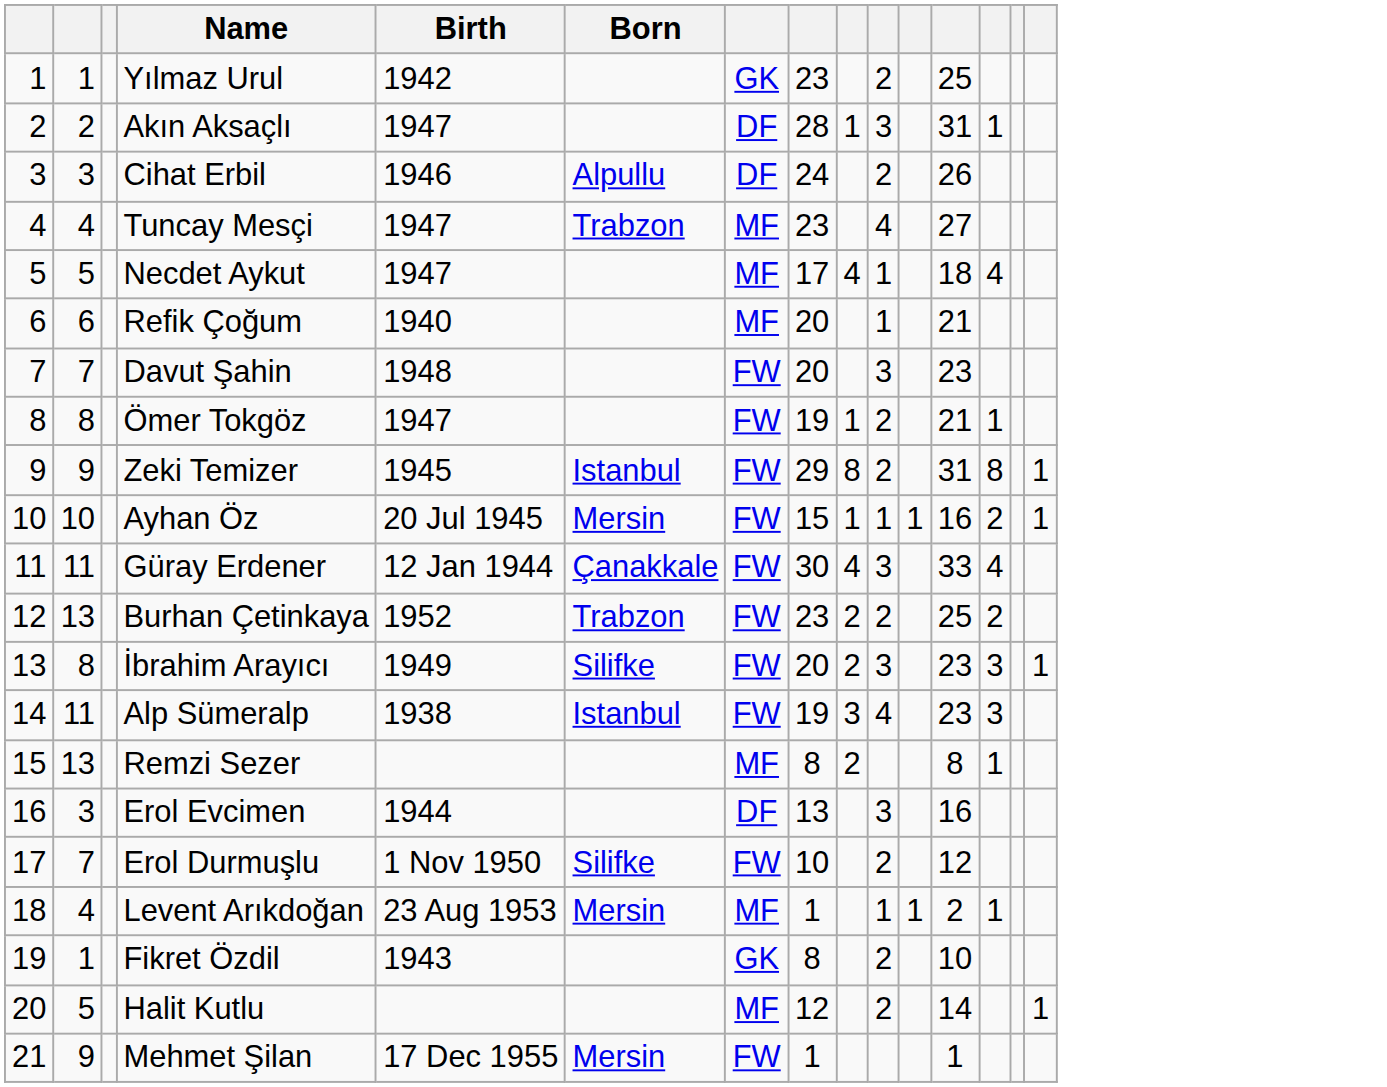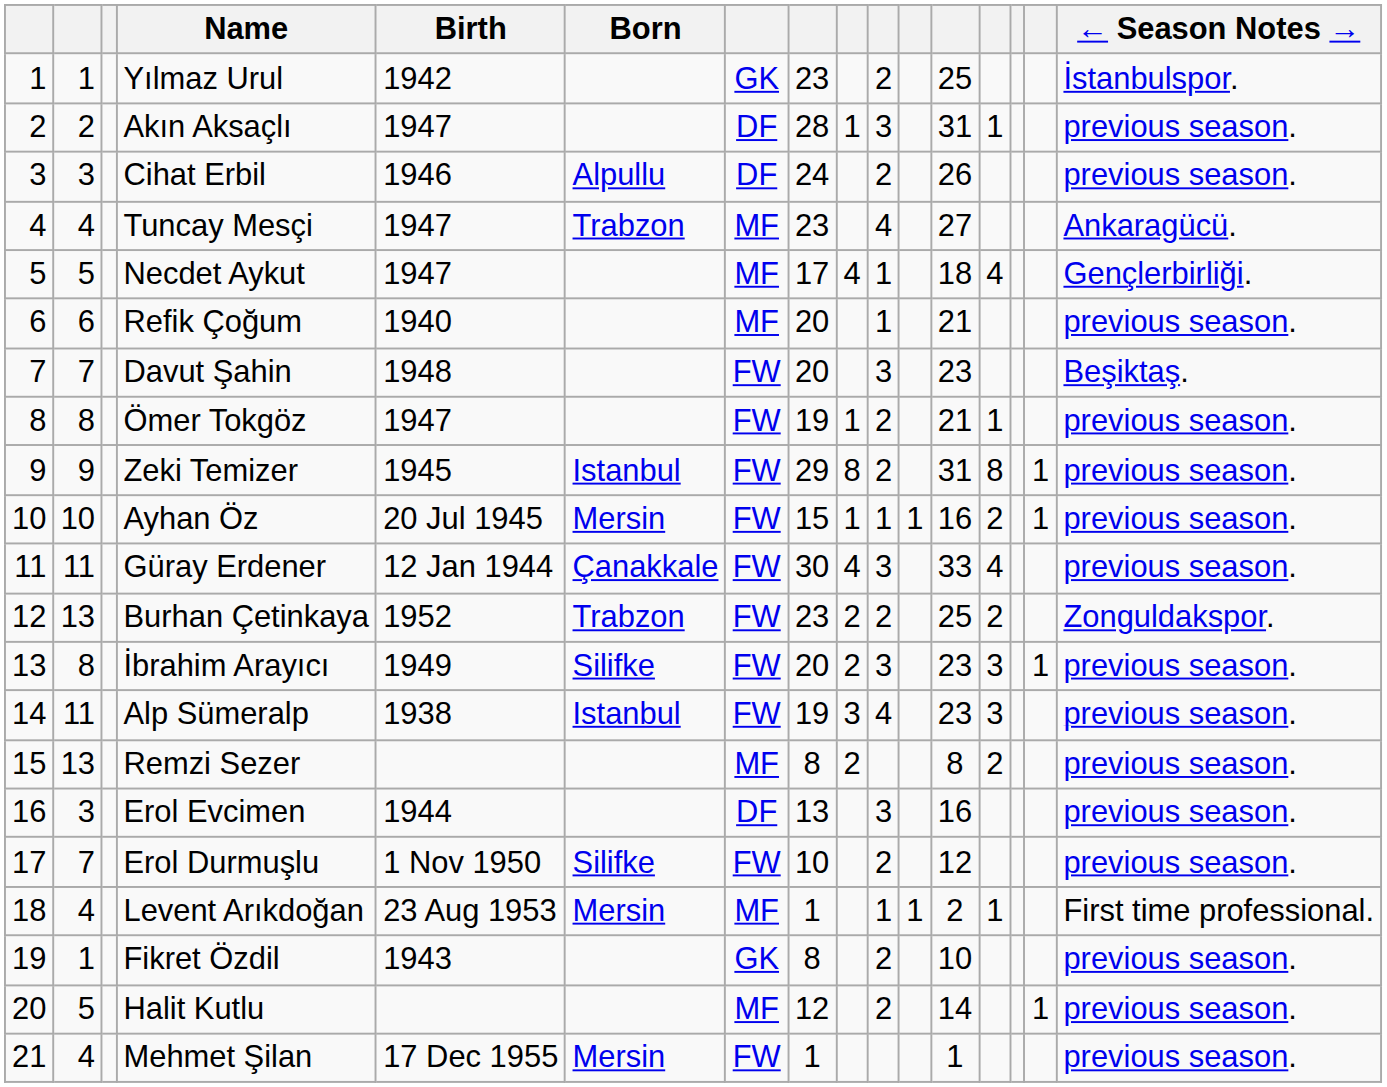 <table class="wikitable sortable">
 <tr>
 <th></th>
 <th></th>
 <th></th>
 <th>Name</th>
 <th>Birth</th>
 <th>Born</th>
 <th></th>
 <th></th>
 <th></th>
 <th></th>
 <th></th>
 <th></th>
 <th></th>
 <th></th>
 <th></th>
+<th><a href='#'>←</a> Season Notes <a href='#'>→</a></th>
 </tr>
 <tr>
 <td align="right">1</td>
 <td align="right">1</td>
 <td></td>
 <td>Yılmaz Urul</td>
 <td>1942</td>
 <td></td>
 <td align="center"><a href='#'>GK</a></td>
 <td align="center">23</td>
 <td></td>
 <td align="center">2</td>
 <td></td>
 <td align="center">25</td>
 <td></td>
 <td></td>
 <td></td>
+<td> <a href='#'>İstanbulspor</a>.</td>
 </tr>
 <tr>
 <td align="right">2</td>
 <td align="right">2</td>
 <td></td>
 <td>Akın Aksaçlı</td>
 <td>1947</td>
 <td></td>
 <td align="center"><a href='#'>DF</a></td>
 <td align="center">28</td>
 <td align="center">1</td>
 <td align="center">3</td>
 <td></td>
 <td align="center">31</td>
 <td align="center">1</td>
 <td></td>
 <td></td>
+<td> <a href='#'>previous season</a>.</td>
 </tr>
 <tr>
 <td align="right">3</td>
 <td align="right">3</td>
 <td></td>
 <td>Cihat Erbil</td>
 <td>1946</td>
 <td><a href='#'>Alpullu</a></td>
 <td align="center"><a href='#'>DF</a></td>
 <td align="center">24</td>
 <td></td>
 <td align="center">2</td>
 <td></td>
 <td align="center">26</td>
 <td></td>
 <td></td>
 <td></td>
+<td> <a href='#'>previous season</a>.</td>
 </tr>
 <tr>
 <td align="right">4</td>
 <td align="right">4</td>
 <td></td>
 <td>Tuncay Mesçi</td>
 <td>1947</td>
 <td><a href='#'>Trabzon</a></td>
 <td align="center"><a href='#'>MF</a></td>
 <td align="center">23</td>
 <td></td>
 <td align="center">4</td>
 <td></td>
 <td align="center">27</td>
 <td></td>
 <td></td>
 <td></td>
+<td> <a href='#'>Ankaragücü</a>.</td>
 </tr>
 <tr>
 <td align="right">5</td>
 <td align="right">5</td>
 <td></td>
 <td>Necdet Aykut</td>
 <td>1947</td>
 <td></td>
 <td align="center"><a href='#'>MF</a></td>
 <td align="center">17</td>
 <td align="center">4</td>
 <td align="center">1</td>
 <td></td>
 <td align="center">18</td>
 <td align="center">4</td>
 <td></td>
 <td></td>
+<td> <a href='#'>Gençlerbirliği</a>.</td>
 </tr>
 <tr>
 <td align="right">6</td>
 <td align="right">6</td>
 <td></td>
 <td>Refik Çoğum</td>
 <td>1940</td>
 <td></td>
 <td align="center"><a href='#'>MF</a></td>
 <td align="center">20</td>
 <td></td>
 <td align="center">1</td>
 <td></td>
 <td align="center">21</td>
 <td></td>
 <td></td>
 <td></td>
+<td> <a href='#'>previous season</a>.</td>
 </tr>
 <tr>
 <td align="right">7</td>
 <td align="right">7</td>
 <td></td>
 <td>Davut Şahin</td>
 <td>1948</td>
 <td></td>
 <td align="center"><a href='#'>FW</a></td>
 <td align="center">20</td>
 <td></td>
 <td align="center">3</td>
 <td></td>
 <td align="center">23</td>
 <td></td>
 <td></td>
 <td></td>
+<td> <a href='#'>Beşiktaş</a>.</td>
 </tr>
 <tr>
 <td align="right">8</td>
 <td align="right">8</td>
 <td></td>
 <td>Ömer Tokgöz</td>
 <td>1947</td>
 <td></td>
 <td align="center"><a href='#'>FW</a></td>
 <td align="center">19</td>
 <td align="center">1</td>
 <td align="center">2</td>
 <td></td>
 <td align="center">21</td>
 <td align="center">1</td>
 <td></td>
 <td></td>
+<td> <a href='#'>previous season</a>.</td>
 </tr>
 <tr>
 <td align="right">9</td>
 <td align="right">9</td>
 <td></td>
 <td>Zeki Temizer</td>
 <td>1945</td>
 <td><a href='#'>Istanbul</a></td>
 <td align="center"><a href='#'>FW</a></td>
 <td align="center">29</td>
 <td align="center">8</td>
 <td align="center">2</td>
 <td></td>
 <td align="center">31</td>
 <td align="center">8</td>
 <td></td>
 <td align="center">1</td>
+<td> <a href='#'>previous season</a>.</td>
 </tr>
 <tr>
 <td align="right">10</td>
 <td align="right">10</td>
 <td></td>
 <td>Ayhan Öz</td>
 <td>20 Jul 1945</td>
 <td><a href='#'>Mersin</a></td>
 <td align="center"><a href='#'>FW</a></td>
 <td align="center">15</td>
 <td align="center">1</td>
 <td align="center">1</td>
 <td align="center">1</td>
 <td align="center">16</td>
 <td align="center">2</td>
 <td></td>
 <td align="center">1</td>
+<td> <a href='#'>previous season</a>.</td>
 </tr>
 <tr>
 <td align="right">11</td>
 <td align="right">11</td>
 <td></td>
 <td>Güray Erdener</td>
 <td>12 Jan 1944</td>
 <td><a href='#'>Çanakkale</a></td>
 <td align="center"><a href='#'>FW</a></td>
 <td align="center">30</td>
 <td align="center">4</td>
 <td align="center">3</td>
 <td></td>
 <td align="center">33</td>
 <td align="center">4</td>
 <td></td>
 <td></td>
+<td> <a href='#'>previous season</a>.</td>
 </tr>
 <tr>
 <td align="right">12</td>
 <td align="right">13</td>
 <td></td>
 <td>Burhan Çetinkaya</td>
 <td>1952</td>
 <td><a href='#'>Trabzon</a></td>
 <td align="center"><a href='#'>FW</a></td>
 <td align="center">23</td>
 <td align="center">2</td>
 <td align="center">2</td>
 <td></td>
 <td align="center">25</td>
 <td align="center">2</td>
 <td></td>
 <td></td>
+<td> <a href='#'>Zonguldakspor</a>.</td>
 </tr>
 <tr>
 <td align="right">13</td>
 <td align="right">8</td>
 <td></td>
 <td>İbrahim Arayıcı</td>
 <td>1949</td>
 <td><a href='#'>Silifke</a></td>
 <td align="center"><a href='#'>FW</a></td>
 <td align="center">20</td>
 <td align="center">2</td>
 <td align="center">3</td>
 <td></td>
 <td align="center">23</td>
 <td align="center">3</td>
 <td></td>
 <td align="center">1</td>
+<td> <a href='#'>previous season</a>.</td>
 </tr>
 <tr>
 <td align="right">14</td>
 <td align="right">11</td>
 <td></td>
 <td>Alp Sümeralp</td>
 <td>1938</td>
 <td><a href='#'>Istanbul</a></td>
 <td align="center"><a href='#'>FW</a></td>
 <td align="center">19</td>
 <td align="center">3</td>
 <td align="center">4</td>
 <td></td>
 <td align="center">23</td>
 <td align="center">3</td>
 <td></td>
 <td></td>
+<td> <a href='#'>previous season</a>.</td>
 </tr>
 <tr>
 <td align="right">15</td>
 <td align="right">13</td>
 <td></td>
 <td>Remzi Sezer</td>
 <td></td>
 <td></td>
 <td align="center"><a href='#'>MF</a></td>
 <td align="center">8</td>
 <td align="center">2</td>
 <td></td>
 <td></td>
 <td align="center">8</td>
-<td align="center">1</td>
+<td align="center">2</td>
 <td></td>
 <td></td>
+<td> <a href='#'>previous season</a>.</td>
 </tr>
 <tr>
 <td align="right">16</td>
 <td align="right">3</td>
 <td></td>
 <td>Erol Evcimen</td>
 <td>1944</td>
 <td></td>
 <td align="center"><a href='#'>DF</a></td>
 <td align="center">13</td>
 <td></td>
 <td align="center">3</td>
 <td></td>
 <td align="center">16</td>
 <td></td>
 <td></td>
 <td></td>
+<td> <a href='#'>previous season</a>.</td>
 </tr>
 <tr>
 <td align="right">17</td>
 <td align="right">7</td>
 <td></td>
 <td>Erol Durmuşlu</td>
 <td>1 Nov 1950</td>
 <td><a href='#'>Silifke</a></td>
 <td align="center"><a href='#'>FW</a></td>
 <td align="center">10</td>
 <td></td>
 <td align="center">2</td>
 <td></td>
 <td align="center">12</td>
 <td></td>
 <td></td>
 <td></td>
+<td> <a href='#'>previous season</a>.</td>
 </tr>
 <tr>
 <td align="right">18</td>
 <td align="right">4</td>
 <td></td>
 <td>Levent Arıkdoğan</td>
 <td>23 Aug 1953</td>
 <td><a href='#'>Mersin</a></td>
 <td align="center"><a href='#'>MF</a></td>
 <td align="center">1</td>
 <td></td>
 <td align="center">1</td>
 <td align="center">1</td>
 <td align="center">2</td>
 <td align="center">1</td>
 <td></td>
 <td></td>
+<td>First time professional.</td>
 </tr>
 <tr>
 <td align="right">19</td>
 <td align="right">1</td>
 <td></td>
 <td>Fikret Özdil</td>
 <td>1943</td>
 <td></td>
 <td align="center"><a href='#'>GK</a></td>
 <td align="center">8</td>
 <td></td>
 <td align="center">2</td>
 <td></td>
 <td align="center">10</td>
 <td></td>
 <td></td>
 <td></td>
+<td> <a href='#'>previous season</a>.</td>
 </tr>
 <tr>
 <td align="right">20</td>
 <td align="right">5</td>
 <td></td>
 <td>Halit Kutlu</td>
 <td></td>
 <td></td>
 <td align="center"><a href='#'>MF</a></td>
 <td align="center">12</td>
 <td></td>
 <td align="center">2</td>
 <td></td>
 <td align="center">14</td>
 <td></td>
 <td></td>
 <td align="center">1</td>
+<td> <a href='#'>previous season</a>.</td>
 </tr>
 <tr>
 <td align="right">21</td>
-<td align="right">9</td>
+<td align="right">4</td>
 <td></td>
 <td>Mehmet Şilan</td>
 <td>17 Dec 1955</td>
 <td><a href='#'>Mersin</a></td>
 <td align="center"><a href='#'>FW</a></td>
 <td align="center">1</td>
 <td></td>
 <td></td>
 <td></td>
 <td align="center">1</td>
 <td></td>
 <td></td>
 <td></td>
+<td> <a href='#'>previous season</a>.</td>
 </tr>
 </table>
